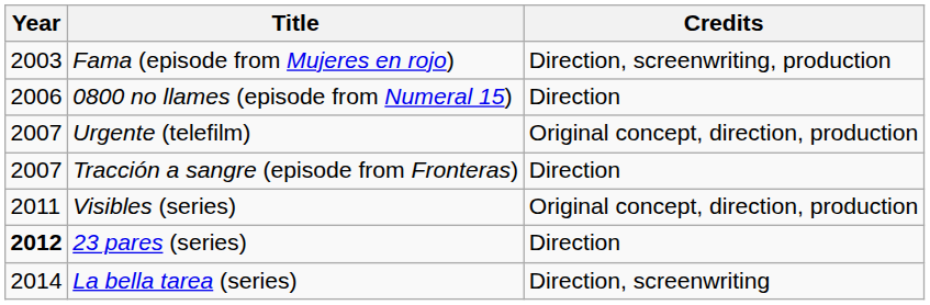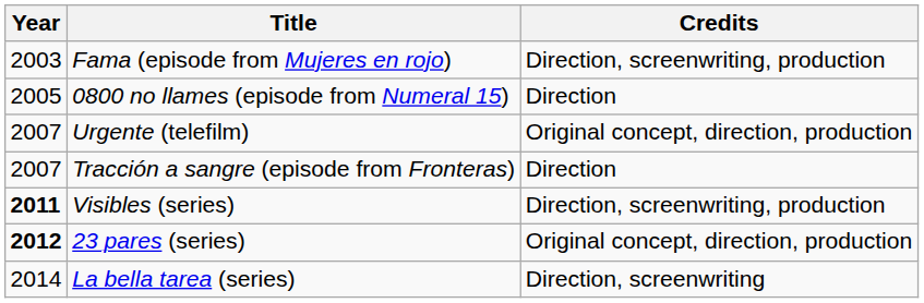 <table class="wikitable sortable mw-collapsible">
 <tr>
 <th>Year</th>
 <th>Title</th>
 <th>Credits</th>
 </tr>
 <tr>
 <td>2003</td>
 <td><em>Fama</em> (episode from <em><a href='#'>Mujeres en rojo</a></em>)</td>
 <td>Direction, screenwriting, production</td>
 </tr>
 <tr>
-<td>2006</td>
+<td>2005</td>
 <td><em>0800 no llames</em> (episode from <em><a href='#'>Numeral 15</a></em>)</td>
 <td>Direction</td>
 </tr>
 <tr>
 <td>2007</td>
 <td><em>Urgente</em> (telefilm)</td>
 <td>Original concept, direction, production</td>
 </tr>
 <tr>
 <td>2007</td>
 <td><em>Tracción a sangre</em> (episode from <em>Fronteras</em>)</td>
 <td>Direction</td>
 </tr>
 <tr>
-<td>2011</td>
+<td><strong>2011</strong></td>
 <td><em>Visibles</em> (series)</td>
-<td>Original concept, direction, production</td>
+<td>Direction, screenwriting, production</td>
 </tr>
 <tr>
 <td><strong>2012</strong></td>
 <td><em><a href='#'>23 pares</a></em> (series)</td>
-<td>Direction</td>
+<td>Original concept, direction, production</td>
 </tr>
 <tr>
 <td>2014</td>
 <td><em><a href='#'>La bella tarea</a></em> (series)</td>
 <td>Direction, screenwriting</td>
 </tr>
 </table>
